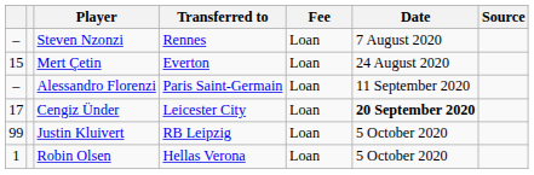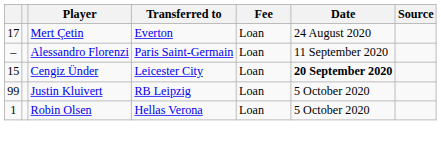 <table class="wikitable sortable">
 <tr>
 <th></th>
 <th></th>
 <th scope=col>Player</th>
 <th>Transferred to</th>
 <th !scope=col; style="width: 65px;">Fee</th>
 <th scope=col>Date</th>
 <th scope=col>Source</th>
 </tr>
 <tr>
-<td align=center>–</td>
-<td align=center></td>
-<td> <a href='#'>Steven Nzonzi</a></td>
-<td> <a href='#'>Rennes</a></td>
-<td>Loan</td>
-<td>7 August 2020</td>
-<td></td>
-</tr>
-<tr>
-<td align=center>15</td>
+<td align=center>17</td>
 <td align=center></td>
 <td> <a href='#'>Mert Çetin</a></td>
 <td> <a href='#'>Everton</a></td>
 <td>Loan</td>
 <td>24 August 2020</td>
 <td></td>
 </tr>
 <tr>
 <td align=center>–</td>
 <td align=center></td>
 <td> <a href='#'>Alessandro Florenzi</a></td>
 <td> <a href='#'>Paris Saint-Germain</a></td>
 <td>Loan</td>
 <td>11 September 2020</td>
 <td></td>
 </tr>
 <tr>
-<td align=center>17</td>
+<td align=center>15</td>
 <td align=center></td>
 <td> <a href='#'>Cengiz Ünder</a></td>
 <td> <a href='#'>Leicester City</a></td>
 <td>Loan</td>
 <td><strong>20 September 2020</strong></td>
 <td></td>
 </tr>
 <tr>
 <td align=center>99</td>
 <td align=center></td>
 <td> <a href='#'>Justin Kluivert</a></td>
 <td> <a href='#'>RB Leipzig</a></td>
 <td>Loan</td>
 <td>5 October 2020</td>
 <td></td>
 </tr>
 <tr>
 <td align=center>1</td>
 <td align=center></td>
 <td> <a href='#'>Robin Olsen</a></td>
 <td> <a href='#'>Hellas Verona</a></td>
 <td>Loan</td>
 <td>5 October 2020</td>
 <td></td>
 </tr>
 </table>
